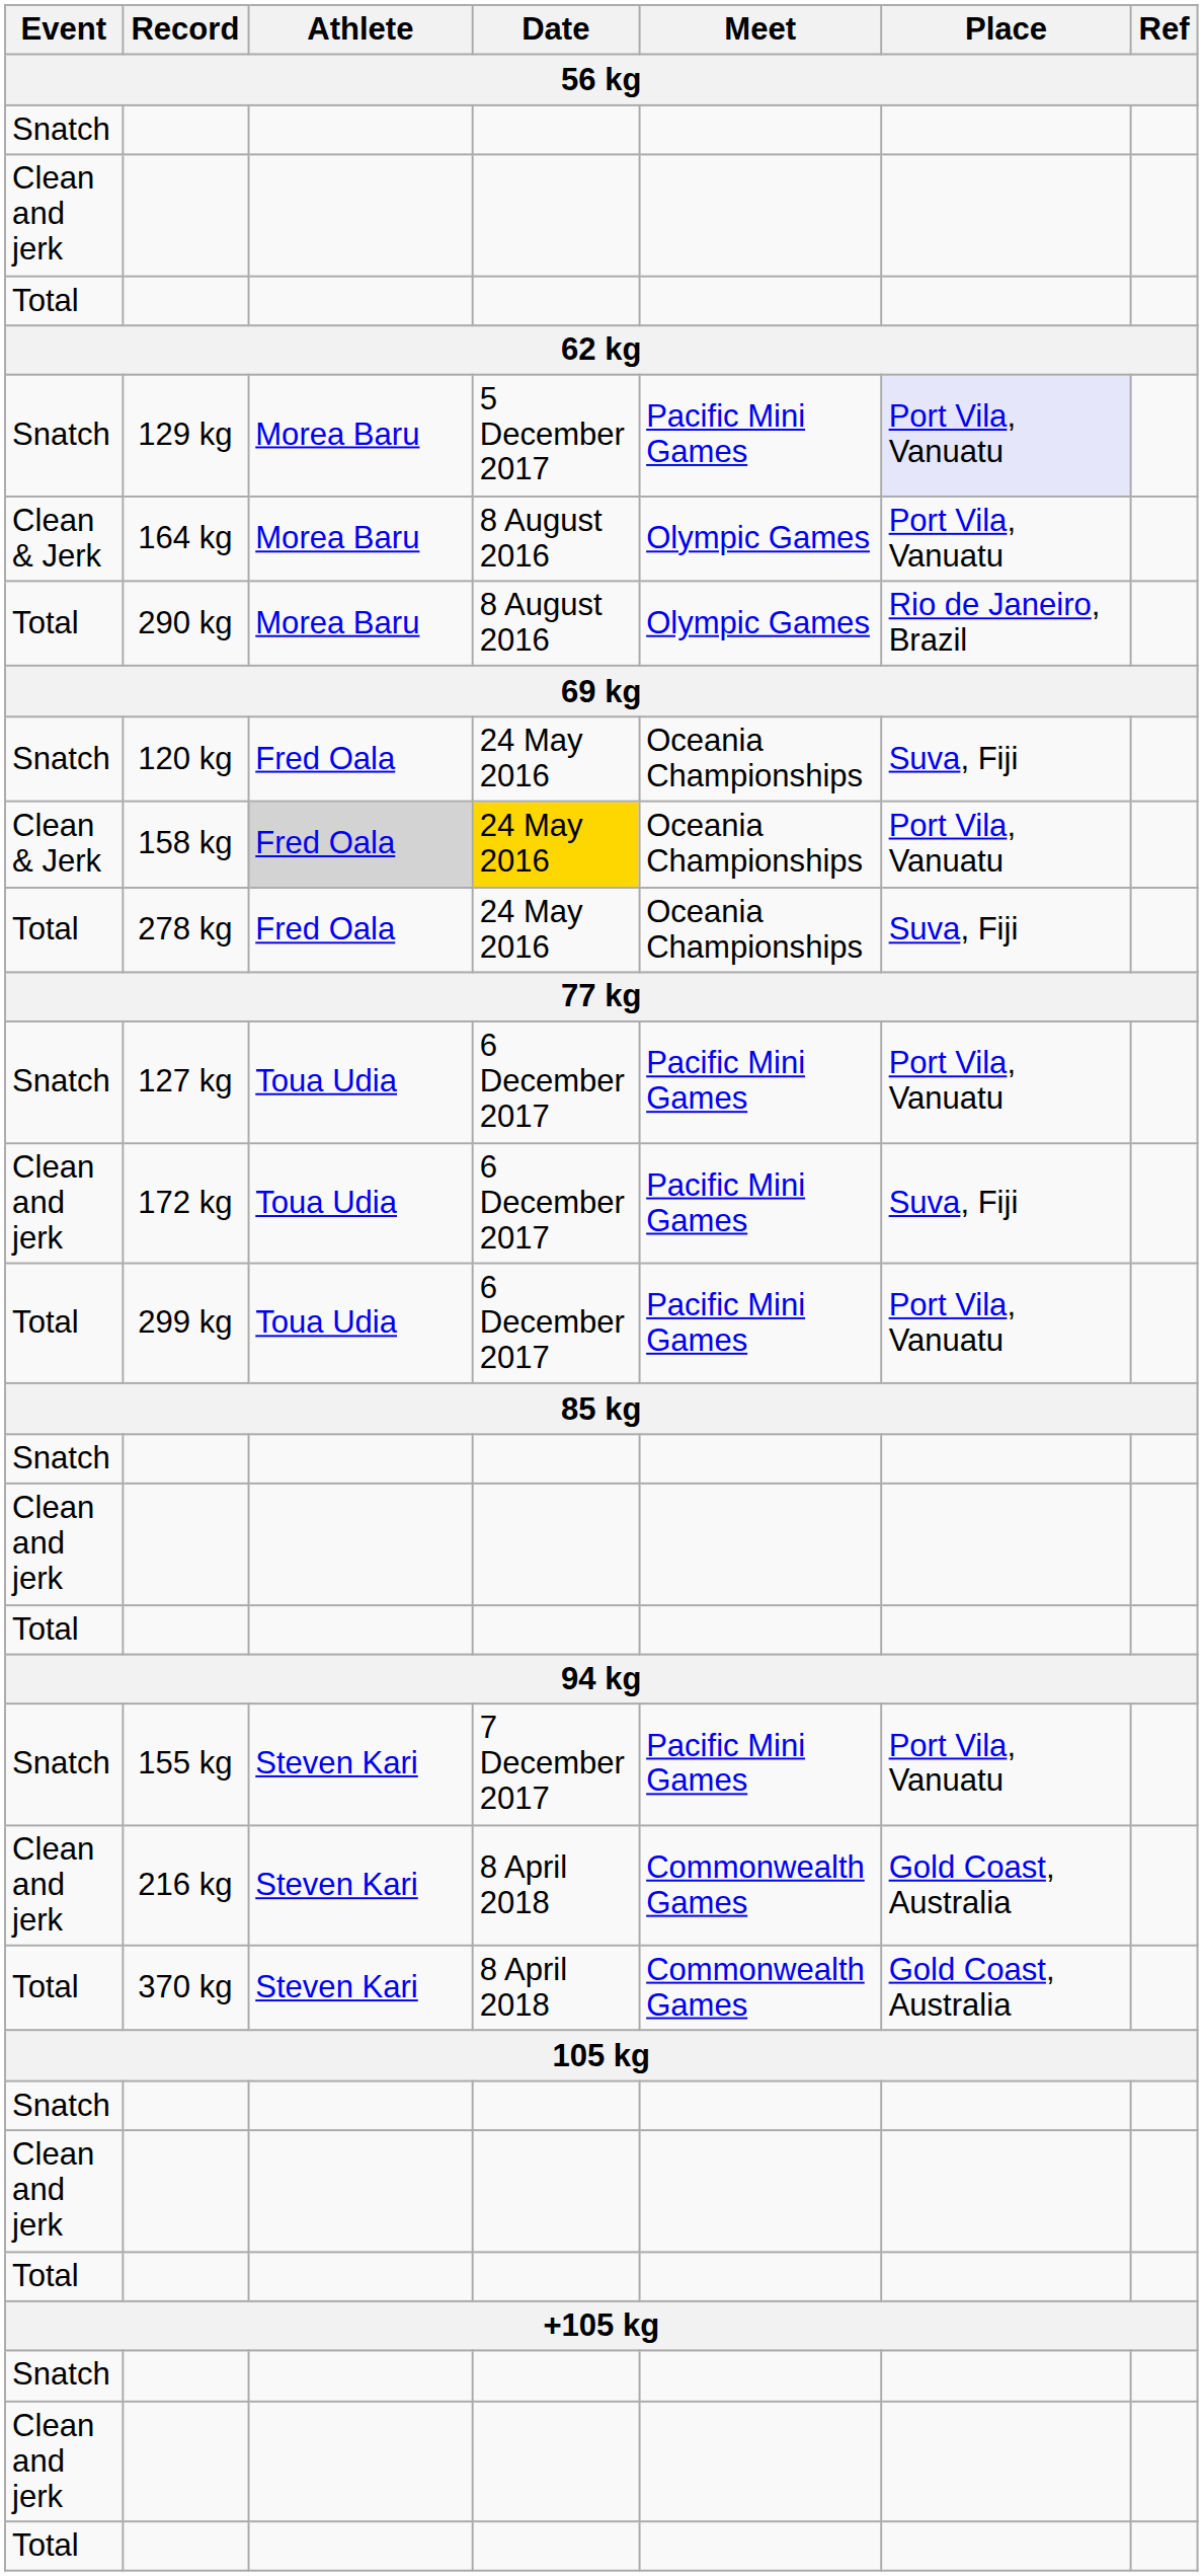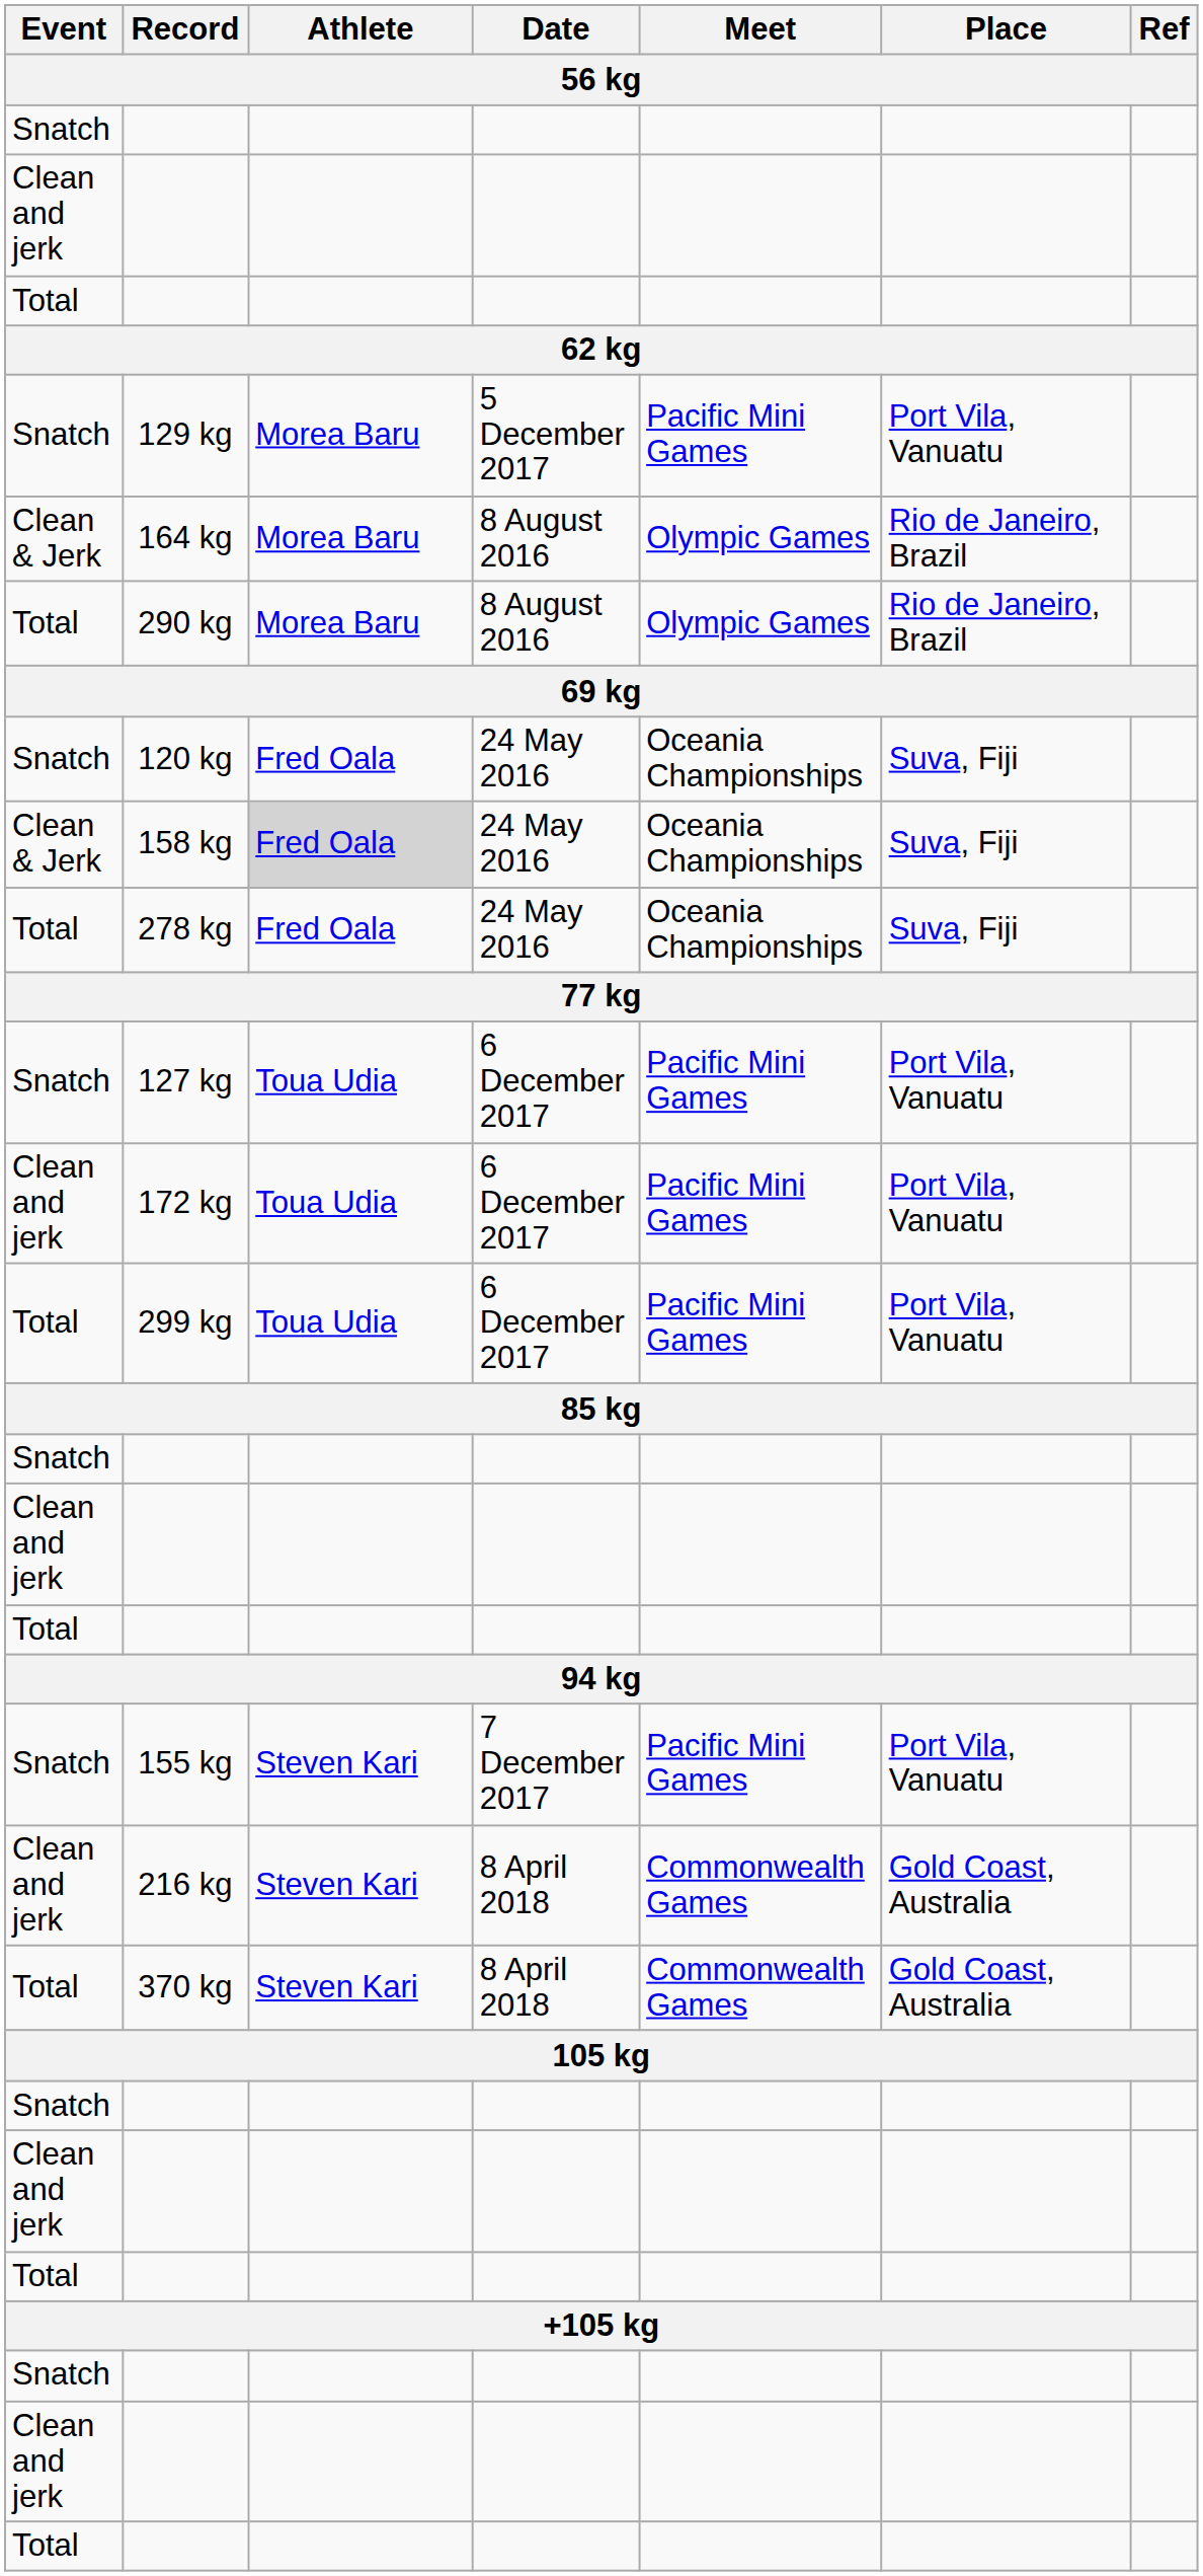 <table class="wikitable">
 <tr>
 <th width=9%>Event</th>
 <th width=6%>Record</th>
 <th width=18%>Athlete</th>
 <th width=13%>Date</th>
 <th width=18%>Meet</th>
 <th width=20%>Place</th>
 <th width=3%>Ref</th>
 </tr>
 <tr bgcolor="#DDDDDD">
 <th colspan="8">56 kg</th>
 </tr>
 <tr>
 <td>Snatch</td>
 <td align="center"></td>
 <td></td>
 <td></td>
 <td></td>
 <td></td>
 <td></td>
 </tr>
 <tr>
 <td>Clean and jerk</td>
 <td align="center"></td>
 <td></td>
 <td></td>
 <td></td>
 <td></td>
 <td></td>
 </tr>
 <tr>
 <td>Total</td>
 <td align="center"></td>
 <td></td>
 <td></td>
 <td></td>
 <td></td>
 <td></td>
 </tr>
 <tr bgcolor="#DDDDDD">
 <th colspan="8">62 kg</th>
 </tr>
 <tr>
 <td>Snatch</td>
 <td align="center">129 kg</td>
 <td><a href='#'>Morea Baru</a></td>
 <td>5 December 2017</td>
 <td><a href='#'>Pacific Mini Games</a></td>
-<td style="background: lavender;"> <a href='#'>Port Vila</a>, Vanuatu</td>
+<td> <a href='#'>Port Vila</a>, Vanuatu</td>
 <td></td>
 </tr>
 <tr>
 <td>Clean & Jerk</td>
 <td align="center">164 kg</td>
 <td><a href='#'>Morea Baru</a></td>
 <td>8 August 2016</td>
 <td><a href='#'>Olympic Games</a></td>
-<td> <a href='#'>Port Vila</a>, Vanuatu</td>
+<td> <a href='#'>Rio de Janeiro</a>, Brazil</td>
 <td></td>
 </tr>
 <tr>
 <td>Total</td>
 <td align="center">290 kg</td>
 <td><a href='#'>Morea Baru</a></td>
 <td>8 August 2016</td>
 <td><a href='#'>Olympic Games</a></td>
 <td> <a href='#'>Rio de Janeiro</a>, Brazil</td>
 <td></td>
 </tr>
 <tr bgcolor="#DDDDDD">
 <th colspan="8">69 kg</th>
 </tr>
 <tr>
 <td>Snatch</td>
 <td align="center">120 kg</td>
 <td><a href='#'>Fred Oala</a></td>
 <td>24 May 2016</td>
 <td>Oceania Championships</td>
 <td> <a href='#'>Suva</a>, Fiji</td>
 <td></td>
 </tr>
 <tr>
 <td>Clean & Jerk</td>
 <td align="center">158 kg</td>
 <td style="background: lightgrey;"><a href='#'>Fred Oala</a></td>
-<td style="background: gold;">24 May 2016</td>
+<td>24 May 2016</td>
 <td>Oceania Championships</td>
-<td> <a href='#'>Port Vila</a>, Vanuatu</td>
+<td> <a href='#'>Suva</a>, Fiji</td>
 <td></td>
 </tr>
 <tr>
 <td>Total</td>
 <td align="center">278 kg</td>
 <td><a href='#'>Fred Oala</a></td>
 <td>24 May 2016</td>
 <td>Oceania Championships</td>
 <td> <a href='#'>Suva</a>, Fiji</td>
 <td></td>
 </tr>
 <tr bgcolor="#DDDDDD">
 <th colspan="8">77 kg</th>
 </tr>
 <tr>
 <td>Snatch</td>
 <td align="center">127 kg</td>
 <td><a href='#'>Toua Udia</a></td>
 <td>6 December 2017</td>
 <td><a href='#'>Pacific Mini Games</a></td>
 <td> <a href='#'>Port Vila</a>, Vanuatu</td>
 <td></td>
 </tr>
 <tr>
 <td>Clean and jerk</td>
 <td align="center">172 kg</td>
 <td><a href='#'>Toua Udia</a></td>
 <td>6 December 2017</td>
 <td><a href='#'>Pacific Mini Games</a></td>
-<td> <a href='#'>Suva</a>, Fiji</td>
+<td> <a href='#'>Port Vila</a>, Vanuatu</td>
 <td></td>
 </tr>
 <tr>
 <td>Total</td>
 <td align="center">299 kg</td>
 <td><a href='#'>Toua Udia</a></td>
 <td>6 December 2017</td>
 <td><a href='#'>Pacific Mini Games</a></td>
 <td> <a href='#'>Port Vila</a>, Vanuatu</td>
 <td></td>
 </tr>
 <tr bgcolor="#DDDDDD">
 <th colspan="8">85 kg</th>
 </tr>
 <tr>
 <td>Snatch</td>
 <td align="center"></td>
 <td></td>
 <td></td>
 <td></td>
 <td></td>
 <td></td>
 </tr>
 <tr>
 <td>Clean and jerk</td>
 <td align="center"></td>
 <td></td>
 <td></td>
 <td></td>
 <td></td>
 <td></td>
 </tr>
 <tr>
 <td>Total</td>
 <td align="center"></td>
 <td></td>
 <td></td>
 <td></td>
 <td></td>
 <td></td>
 </tr>
 <tr bgcolor="#DDDDDD">
 <th colspan="8">94 kg</th>
 </tr>
 <tr>
 <td>Snatch</td>
 <td align="center">155 kg</td>
 <td><a href='#'>Steven Kari</a></td>
 <td>7 December 2017</td>
 <td><a href='#'>Pacific Mini Games</a></td>
 <td> <a href='#'>Port Vila</a>, Vanuatu</td>
 <td></td>
 </tr>
 <tr>
 <td>Clean and jerk</td>
 <td align="center">216 kg</td>
 <td><a href='#'>Steven Kari</a></td>
 <td>8 April 2018</td>
 <td><a href='#'>Commonwealth Games</a></td>
 <td> <a href='#'>Gold Coast</a>, Australia</td>
 <td></td>
 </tr>
 <tr>
 <td>Total</td>
 <td align="center">370 kg</td>
 <td><a href='#'>Steven Kari</a></td>
 <td>8 April 2018</td>
 <td><a href='#'>Commonwealth Games</a></td>
 <td> <a href='#'>Gold Coast</a>, Australia</td>
 <td></td>
 </tr>
 <tr bgcolor="#DDDDDD">
 <th colspan="8">105 kg</th>
 </tr>
 <tr>
 <td>Snatch</td>
 <td></td>
 <td></td>
 <td></td>
 <td></td>
 <td></td>
 <td></td>
 </tr>
 <tr>
 <td>Clean and jerk</td>
 <td align="center"></td>
 <td></td>
 <td></td>
 <td></td>
 <td></td>
 <td></td>
 </tr>
 <tr>
 <td>Total</td>
 <td></td>
 <td></td>
 <td></td>
 <td></td>
 <td></td>
 <td></td>
 </tr>
 <tr bgcolor="#DDDDDD">
 <th colspan="8">+105 kg</th>
 </tr>
 <tr>
 <td>Snatch</td>
 <td align="center"></td>
 <td></td>
 <td></td>
 <td></td>
 <td></td>
 <td></td>
 </tr>
 <tr>
 <td>Clean and jerk</td>
 <td align="center"></td>
 <td></td>
 <td></td>
 <td></td>
 <td></td>
 <td></td>
 </tr>
 <tr>
 <td>Total</td>
 <td align="center"></td>
 <td></td>
 <td></td>
 <td></td>
 <td></td>
 <td></td>
 </tr>
 </table>
